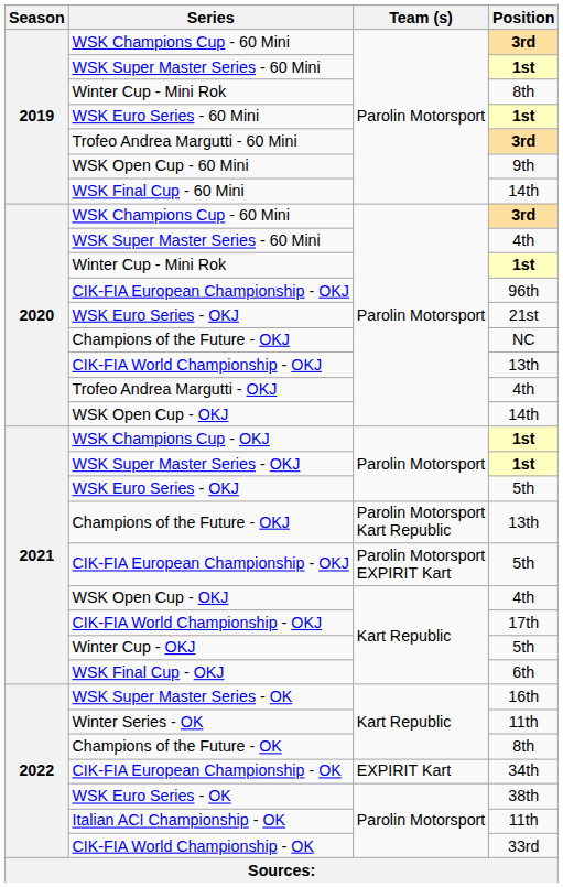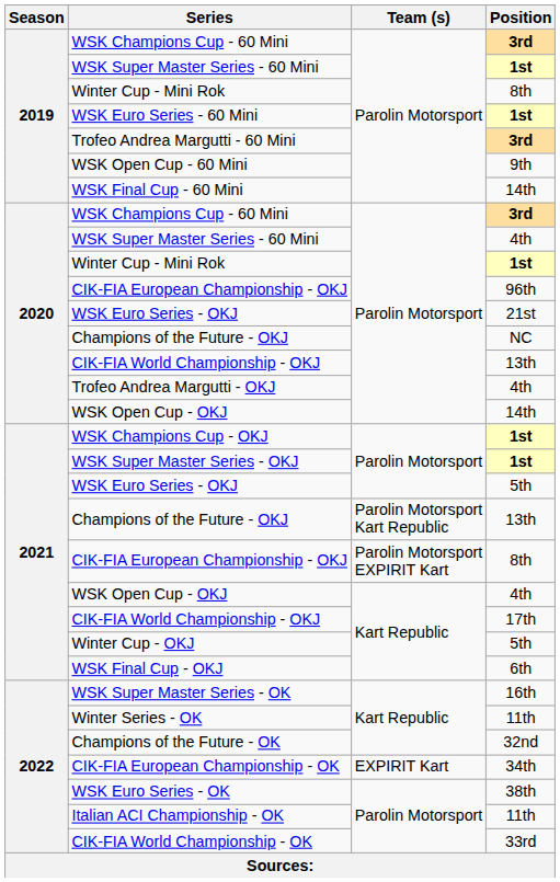 <table class="wikitable" style="font-size: 85%; text-align:center">
 <tr>
 <th>Season</th>
 <th>Series</th>
 <th>Team (s)</th>
 <th>Position</th>
 </tr>
 <tr>
 <th rowspan="7">2019</th>
 <td align="left"><a href='#'>WSK Champions Cup</a> - 60 Mini</td>
 <td rowspan="7" align=left>Parolin Motorsport</td>
 <td style="background:#FFDF9F;"><strong>3rd</strong></td>
 </tr>
 <tr>
 <td align="left"><a href='#'>WSK Super Master Series</a> - 60 Mini</td>
 <td style="background:#FFFFBF;"><strong>1st</strong></td>
 </tr>
 <tr>
 <td align="left">Winter Cup - Mini Rok</td>
 <td>8th</td>
 </tr>
 <tr>
 <td align="left"><a href='#'>WSK Euro Series</a> - 60 Mini</td>
 <td style="background:#FFFFBF;"><strong>1st</strong></td>
 </tr>
 <tr>
 <td align="left">Trofeo Andrea Margutti - 60 Mini</td>
 <td style="background:#FFDF9F;"><strong>3rd</strong></td>
 </tr>
 <tr>
 <td align="left">WSK Open Cup - 60 Mini</td>
 <td>9th</td>
 </tr>
 <tr>
 <td align="left"><a href='#'>WSK Final Cup</a> - 60 Mini</td>
 <td>14th</td>
 </tr>
 <tr>
 <th rowspan="9">2020</th>
 <td align="left"><a href='#'>WSK Champions Cup</a> - 60 Mini</td>
 <td rowspan="9" align=left>Parolin Motorsport</td>
 <td style="background:#FFDF9F;"><strong>3rd</strong></td>
 </tr>
 <tr>
 <td align="left"><a href='#'>WSK Super Master Series</a> - 60 Mini</td>
 <td>4th</td>
 </tr>
 <tr>
 <td align="left">Winter Cup - Mini Rok</td>
 <td style="background:#FFFFBF;"><strong>1st</strong></td>
 </tr>
 <tr>
 <td align="left"><a href='#'>CIK-FIA European Championship</a> - <a href='#'>OKJ</a></td>
 <td>96th</td>
 </tr>
 <tr>
 <td align="left"><a href='#'>WSK Euro Series</a> - <a href='#'>OKJ</a></td>
 <td>21st</td>
 </tr>
 <tr>
 <td align="left">Champions of the Future - <a href='#'>OKJ</a></td>
 <td>NC</td>
 </tr>
 <tr>
 <td align="left"><a href='#'>CIK-FIA World Championship</a> - <a href='#'>OKJ</a></td>
 <td>13th</td>
 </tr>
 <tr>
 <td align="left">Trofeo Andrea Margutti - <a href='#'>OKJ</a></td>
 <td>4th</td>
 </tr>
 <tr>
 <td align="left">WSK Open Cup - <a href='#'>OKJ</a></td>
 <td>14th</td>
 </tr>
 <tr>
 <th rowspan="9">2021</th>
 <td align="left"><a href='#'>WSK Champions Cup</a> - <a href='#'>OKJ</a></td>
 <td rowspan="3" align=left>Parolin Motorsport</td>
 <td style="background:#FFFFBF;"><strong>1st</strong></td>
 </tr>
 <tr>
 <td align="left"><a href='#'>WSK Super Master Series</a> - <a href='#'>OKJ</a></td>
 <td style="background:#FFFFBF;"><strong>1st</strong></td>
 </tr>
 <tr>
 <td align="left"><a href='#'>WSK Euro Series</a> - <a href='#'>OKJ</a></td>
 <td>5th</td>
 </tr>
 <tr>
 <td align="left">Champions of the Future - <a href='#'>OKJ</a></td>
 <td align=left>Parolin Motorsport<br>Kart Republic</td>
 <td>13th</td>
 </tr>
 <tr>
 <td align="left"><a href='#'>CIK-FIA European Championship</a> - <a href='#'>OKJ</a></td>
 <td align=left>Parolin Motorsport<br>EXPIRIT Kart</td>
-<td>5th</td>
+<td>8th</td>
 </tr>
 <tr>
 <td align="left">WSK Open Cup - <a href='#'>OKJ</a></td>
 <td rowspan="4" align=left>Kart Republic</td>
 <td>4th</td>
 </tr>
 <tr>
 <td align="left"><a href='#'>CIK-FIA World Championship</a> - <a href='#'>OKJ</a></td>
 <td>17th</td>
 </tr>
 <tr>
 <td align="left">Winter Cup - <a href='#'>OKJ</a></td>
 <td>5th</td>
 </tr>
 <tr>
 <td align="left"><a href='#'>WSK Final Cup</a> - <a href='#'>OKJ</a></td>
 <td>6th</td>
 </tr>
 <tr>
 <th rowspan="7">2022</th>
 <td align="left"><a href='#'>WSK Super Master Series</a> - <a href='#'>OK</a></td>
 <td rowspan="3" align=left>Kart Republic</td>
 <td>16th</td>
 </tr>
 <tr>
 <td align="left">Winter Series - <a href='#'>OK</a></td>
 <td>11th</td>
 </tr>
 <tr>
 <td align="left">Champions of the Future - <a href='#'>OK</a></td>
-<td>8th</td>
+<td>32nd</td>
 </tr>
 <tr>
 <td align="left"><a href='#'>CIK-FIA European Championship</a> - <a href='#'>OK</a></td>
 <td align=left>EXPIRIT Kart</td>
 <td>34th</td>
 </tr>
 <tr>
 <td align="left"><a href='#'>WSK Euro Series</a> - <a href='#'>OK</a></td>
 <td rowspan="3" align=left>Parolin Motorsport</td>
 <td>38th</td>
 </tr>
 <tr>
 <td align="left"><a href='#'>Italian ACI Championship</a> - <a href='#'>OK</a></td>
 <td>11th</td>
 </tr>
 <tr>
 <td align="left"><a href='#'>CIK-FIA World Championship</a> - <a href='#'>OK</a></td>
 <td>33rd</td>
 </tr>
 <tr>
 <th colspan="4">Sources:</th>
 </tr>
 </table>
